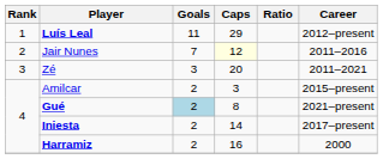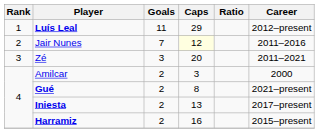 <table class="wikitable sortable" style="text-align:center;">
 <tr>
 <th width=30px>Rank</th>
 <th style="width:175px;">Player</th>
 <th width=50px>Goals</th>
 <th width=50px>Caps</th>
 <th width=50px>Ratio</th>
 <th style="width:100px;">Career</th>
 </tr>
 <tr>
 <td>1</td>
 <td align=left><strong><a href='#'>Luís Leal</a></strong></td>
 <td>11</td>
 <td>29</td>
 <td></td>
 <td>2012–present</td>
 </tr>
 <tr>
 <td>2</td>
 <td align=left><a href='#'>Jair Nunes</a></td>
 <td>7</td>
 <td style="background: lightyellow;">12</td>
 <td></td>
 <td>2011–2016</td>
 </tr>
 <tr>
 <td>3</td>
 <td align=left><a href='#'>Zé</a></td>
 <td>3</td>
 <td>20</td>
 <td></td>
 <td>2011–2021</td>
 </tr>
 <tr>
 <td rowspan=4>4</td>
 <td align=left><a href='#'>Amilcar</a></td>
 <td>2</td>
 <td>3</td>
 <td></td>
-<td>2015–present</td>
+<td>2000</td>
 </tr>
 <tr>
 <td align=left><strong><a href='#'>Gué</a></strong></td>
-<td style="background: lightblue;">2</td>
+<td>2</td>
 <td>8</td>
 <td></td>
 <td>2021–present</td>
 </tr>
 <tr>
 <td align=left><strong><a href='#'>Iniesta</a></strong></td>
 <td>2</td>
-<td>14</td>
+<td>13</td>
 <td></td>
 <td>2017–present</td>
 </tr>
 <tr>
 <td align=left><strong><a href='#'>Harramiz</a></strong></td>
 <td>2</td>
 <td>16</td>
 <td></td>
-<td>2000</td>
+<td>2015–present</td>
 </tr>
 <tr>
 </tr>
 </table>
